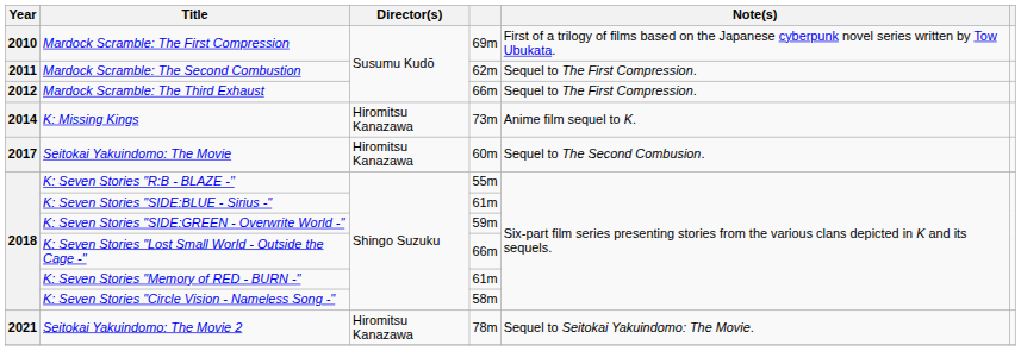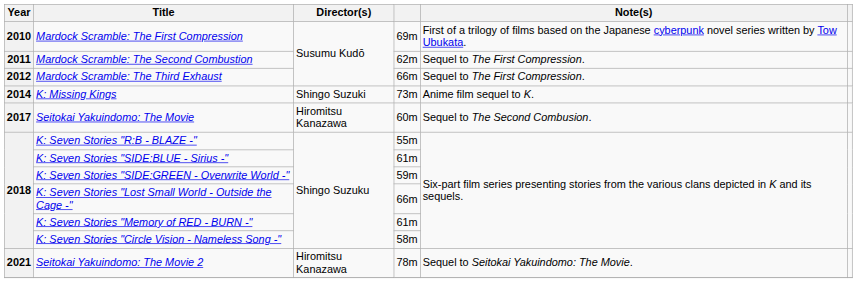 <table class="wikitable sortable plainrowheaders">
 <tr>
 <th scope="col" class="unsortable" width=10>Year</th>
 <th scope="col">Title</th>
 <th scope="col">Director(s)</th>
 <th scope="col"></th>
 <th scope="col" class="unsortable">Note(s)</th>
 <th scope="col" class="unsortable"></th>
 </tr>
 <tr>
 <th scope="row">2010</th>
 <td><em><a href='#'>Mardock Scramble: The First Compression</a></em></td>
 <td rowspan="3">Susumu Kudō</td>
 <td>69m</td>
 <td style="text-align:left;">First of a trilogy of films based on the Japanese <a href='#'>cyberpunk</a> novel series written by <a href='#'>Tow Ubukata</a>.</td>
 <td></td>
 </tr>
 <tr>
 <th scope="row">2011</th>
 <td><em><a href='#'>Mardock Scramble: The Second Combustion</a></em></td>
 <td>62m</td>
 <td style="text-align:left;">Sequel to <em>The First Compression</em>.</td>
 <td></td>
 </tr>
 <tr>
 <th scope="row">2012</th>
 <td><em><a href='#'>Mardock Scramble: The Third Exhaust</a></em></td>
 <td>66m</td>
 <td style="text-align:left;">Sequel to <em>The First Compression</em>.</td>
 <td></td>
 </tr>
 <tr>
 <th scope="row">2014</th>
 <td><em><a href='#'>K: Missing Kings</a></em></td>
-<td>Hiromitsu Kanazawa</td>
+<td>Shingo Suzuki</td>
 <td>73m</td>
 <td style="text-align:left;">Anime film sequel to <em>K</em>.</td>
 <td></td>
 </tr>
 <tr>
 <th scope="row">2017</th>
 <td><em><a href='#'>Seitokai Yakuindomo: The Movie</a></em></td>
 <td>Hiromitsu Kanazawa</td>
 <td>60m</td>
 <td style="text-align:left;">Sequel to <em>The Second Combusion</em>.</td>
 <td></td>
 </tr>
 <tr>
 <th scope="row" rowspan="6">2018</th>
 <td><em><a href='#'>K: Seven Stories "R:B - BLAZE -"</a></em></td>
 <td rowspan="6">Shingo Suzuku</td>
 <td>55m</td>
 <td style="text-align:left;" rowspan="6">Six-part film series presenting stories from the various clans depicted in <em>K</em> and its sequels.</td>
 <td rowspan="6"></td>
 </tr>
 <tr>
 <td><em><a href='#'>K: Seven Stories "SIDE:BLUE - Sirius -"</a></em></td>
 <td>61m</td>
 </tr>
 <tr>
 <td><em><a href='#'>K: Seven Stories "SIDE:GREEN - Overwrite World -"</a></em></td>
 <td>59m</td>
 </tr>
 <tr>
 <td><em><a href='#'>K: Seven Stories "Lost Small World - Outside the Cage -"</a></em></td>
 <td>66m</td>
 </tr>
 <tr>
 <td><em><a href='#'>K: Seven Stories "Memory of RED - BURN -"</a></em></td>
 <td>61m</td>
 </tr>
 <tr>
 <td><em><a href='#'>K: Seven Stories "Circle Vision - Nameless Song -"</a></em></td>
 <td>58m</td>
 </tr>
 <tr>
 <th scope="row">2021</th>
 <td><em><a href='#'>Seitokai Yakuindomo: The Movie 2</a></em></td>
 <td>Hiromitsu Kanazawa</td>
 <td>78m</td>
 <td style="text-align:left;">Sequel to <em>Seitokai Yakuindomo: The Movie</em>.</td>
 <td></td>
 </tr>
 <tr>
 </tr>
 </table>
